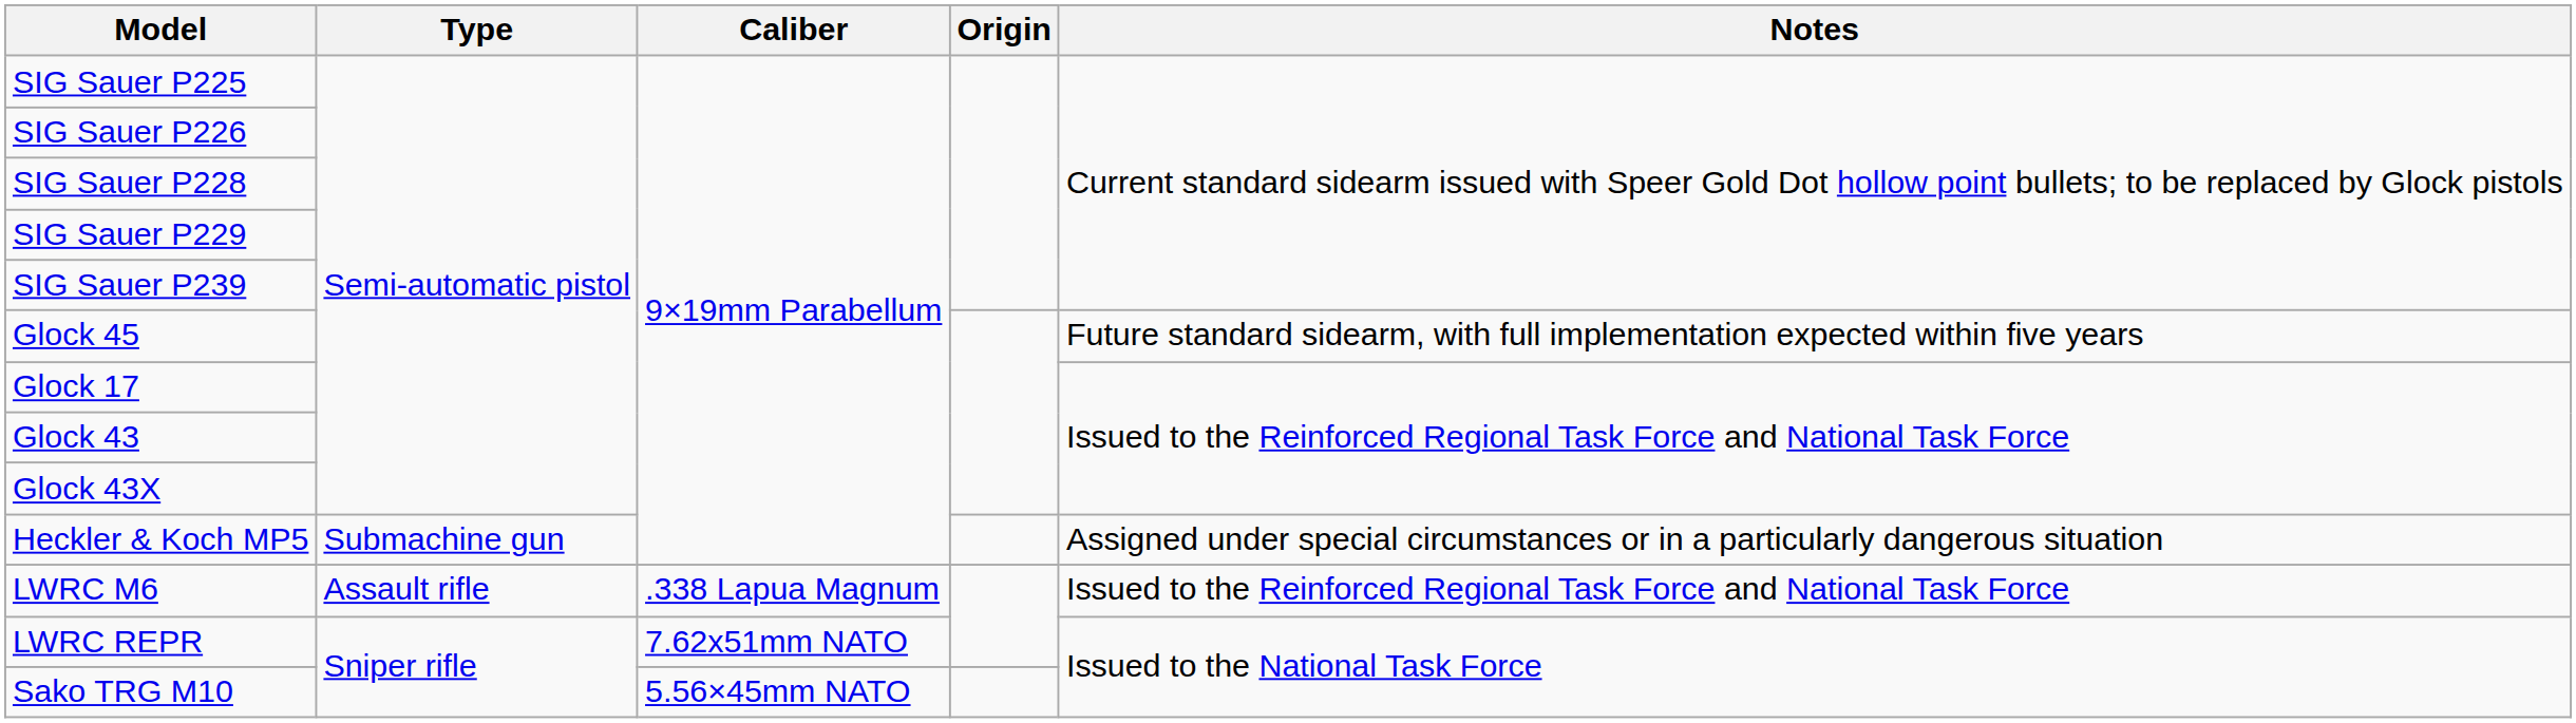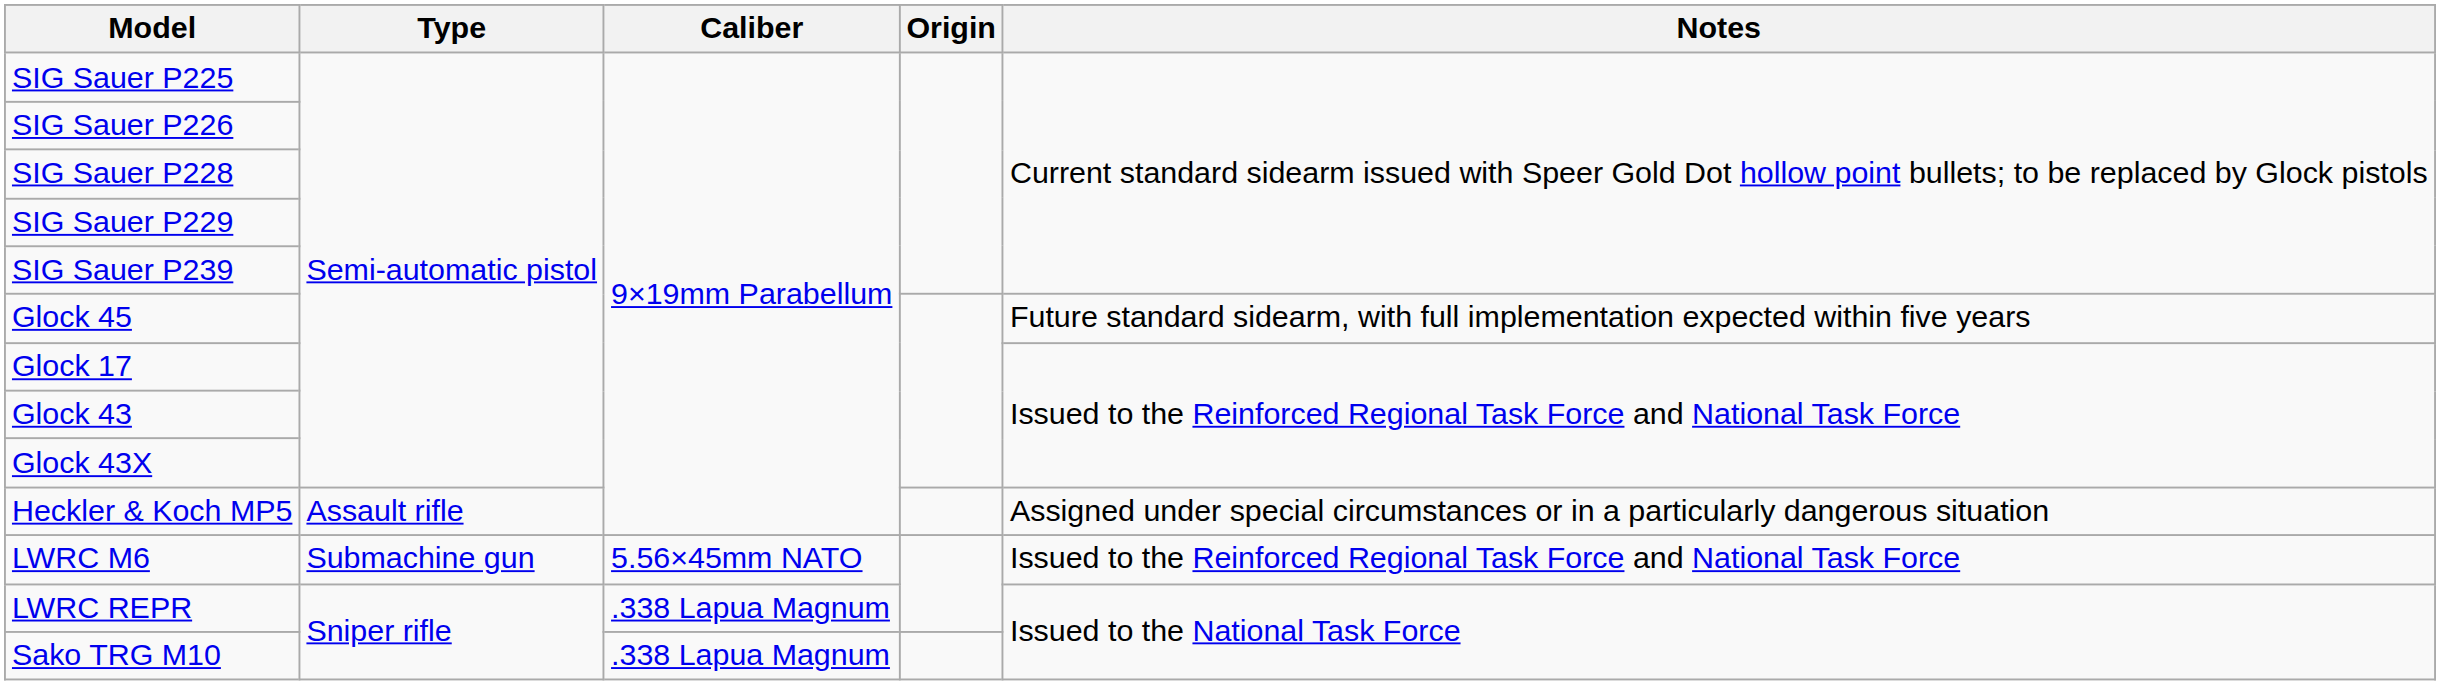 <table class="wikitable">
 <tr>
 <th>Model</th>
 <th>Type</th>
 <th>Caliber</th>
 <th>Origin</th>
 <th>Notes</th>
 </tr>
 <tr>
 <td><a href='#'>SIG Sauer P225</a></td>
 <td rowspan="9"><a href='#'>Semi-automatic pistol</a></td>
 <td rowspan="10"><a href='#'>9×19mm Parabellum</a></td>
 <td rowspan="5"></td>
 <td rowspan="5">Current standard sidearm issued with Speer Gold Dot <a href='#'>hollow point</a> bullets; to be replaced by Glock pistols</td>
 </tr>
 <tr>
 <td><a href='#'>SIG Sauer P226</a></td>
 </tr>
 <tr>
 <td><a href='#'>SIG Sauer P228</a></td>
 </tr>
 <tr>
 <td><a href='#'>SIG Sauer P229</a></td>
 </tr>
 <tr>
 <td><a href='#'>SIG Sauer P239</a></td>
 </tr>
 <tr>
 <td><a href='#'>Glock 45</a></td>
 <td rowspan="4"></td>
 <td>Future standard sidearm, with full implementation expected within five years</td>
 </tr>
 <tr>
 <td><a href='#'>Glock 17</a></td>
 <td rowspan="3">Issued to the <a href='#'>Reinforced Regional Task Force</a> and <a href='#'>National Task Force</a></td>
 </tr>
 <tr>
 <td><a href='#'>Glock 43</a></td>
 </tr>
 <tr>
 <td><a href='#'>Glock 43X</a></td>
 </tr>
 <tr>
 <td><a href='#'>Heckler & Koch MP5</a></td>
-<td><a href='#'>Submachine gun</a></td>
+<td><a href='#'>Assault rifle</a></td>
 <td></td>
 <td>Assigned under special circumstances or in a particularly dangerous situation</td>
 </tr>
 <tr>
 <td><a href='#'>LWRC M6</a></td>
-<td><a href='#'>Assault rifle</a></td>
-<td><a href='#'>.338 Lapua Magnum</a></td>
+<td><a href='#'>Submachine gun</a></td>
+<td><a href='#'>5.56×45mm NATO</a></td>
 <td rowspan="2"></td>
 <td>Issued to the <a href='#'>Reinforced Regional Task Force</a> and <a href='#'>National Task Force</a></td>
 </tr>
 <tr>
 <td><a href='#'>LWRC REPR</a></td>
 <td rowspan="2"><a href='#'>Sniper rifle</a></td>
-<td><a href='#'>7.62x51mm NATO</a></td>
+<td><a href='#'>.338 Lapua Magnum</a></td>
 <td rowspan="2">Issued to the <a href='#'>National Task Force</a></td>
 </tr>
 <tr>
 <td><a href='#'>Sako TRG M10</a></td>
-<td><a href='#'>5.56×45mm NATO</a></td>
+<td><a href='#'>.338 Lapua Magnum</a></td>
 <td></td>
 </tr>
 </table>
